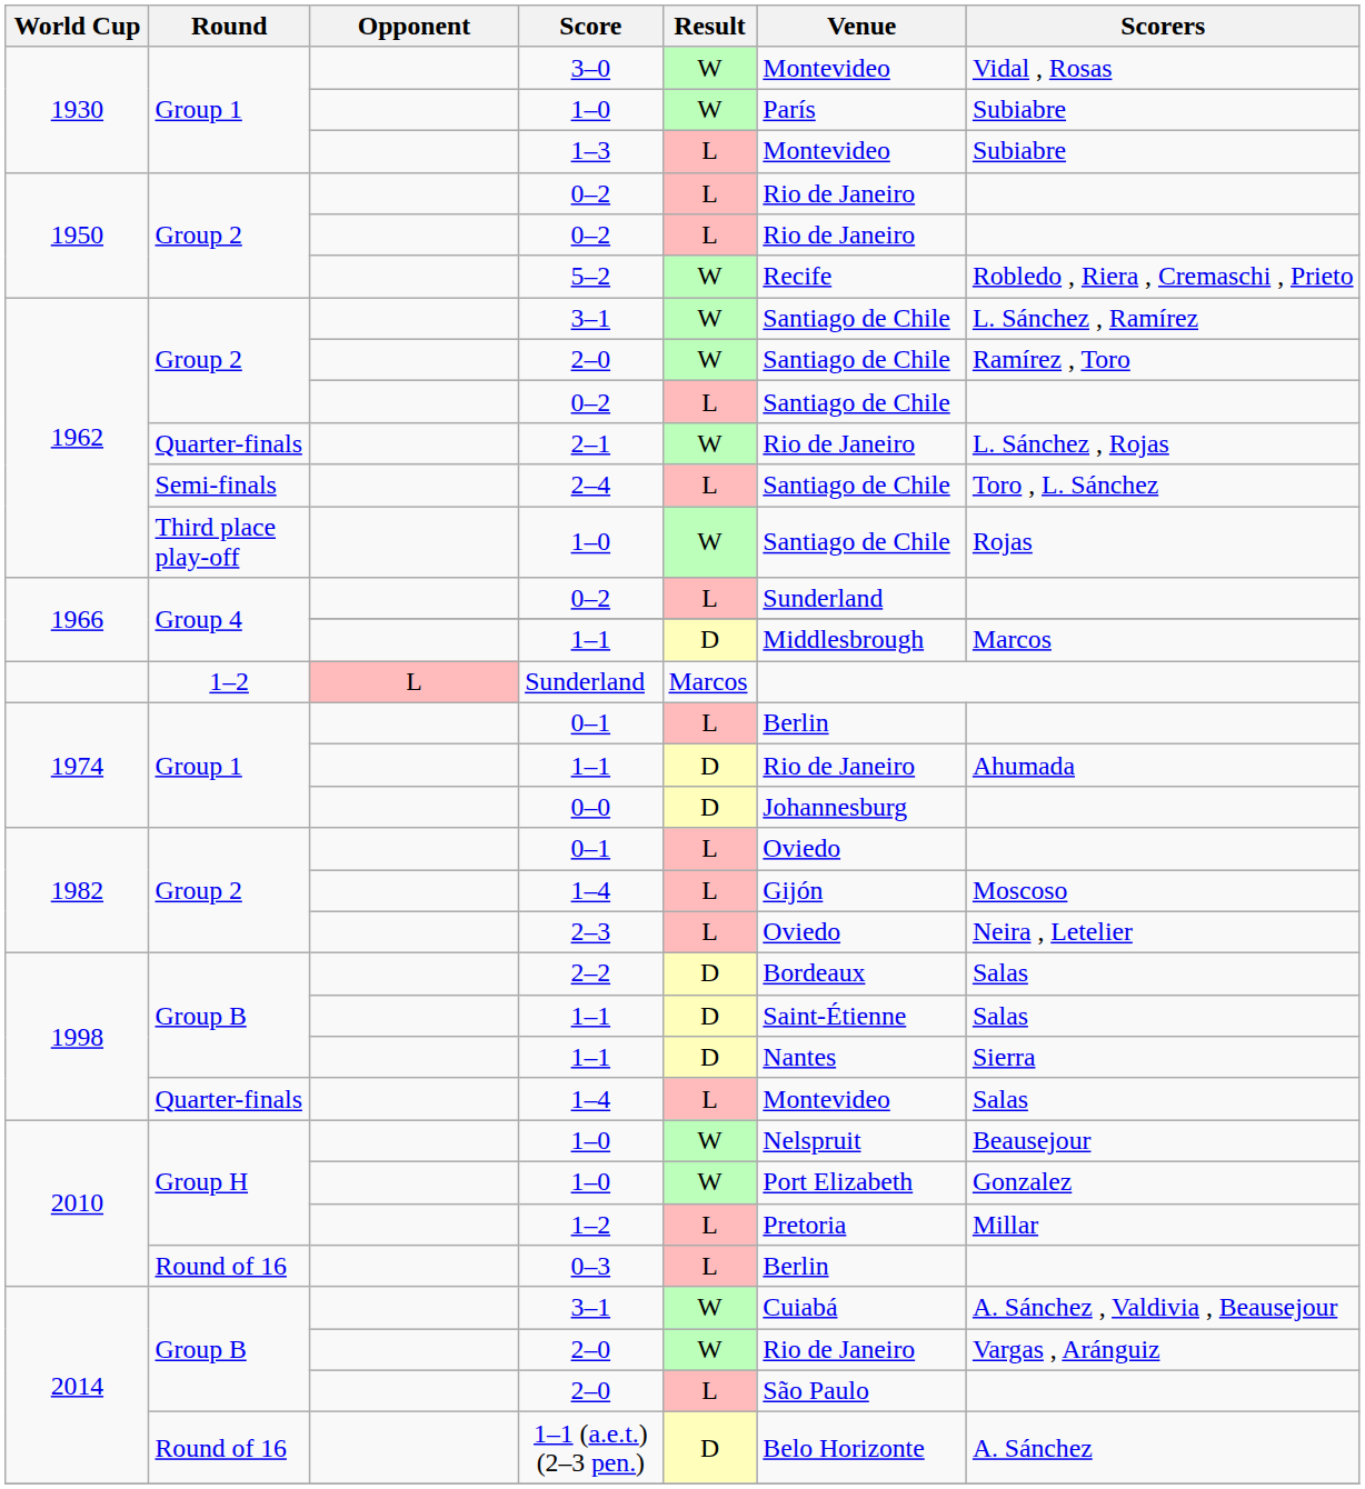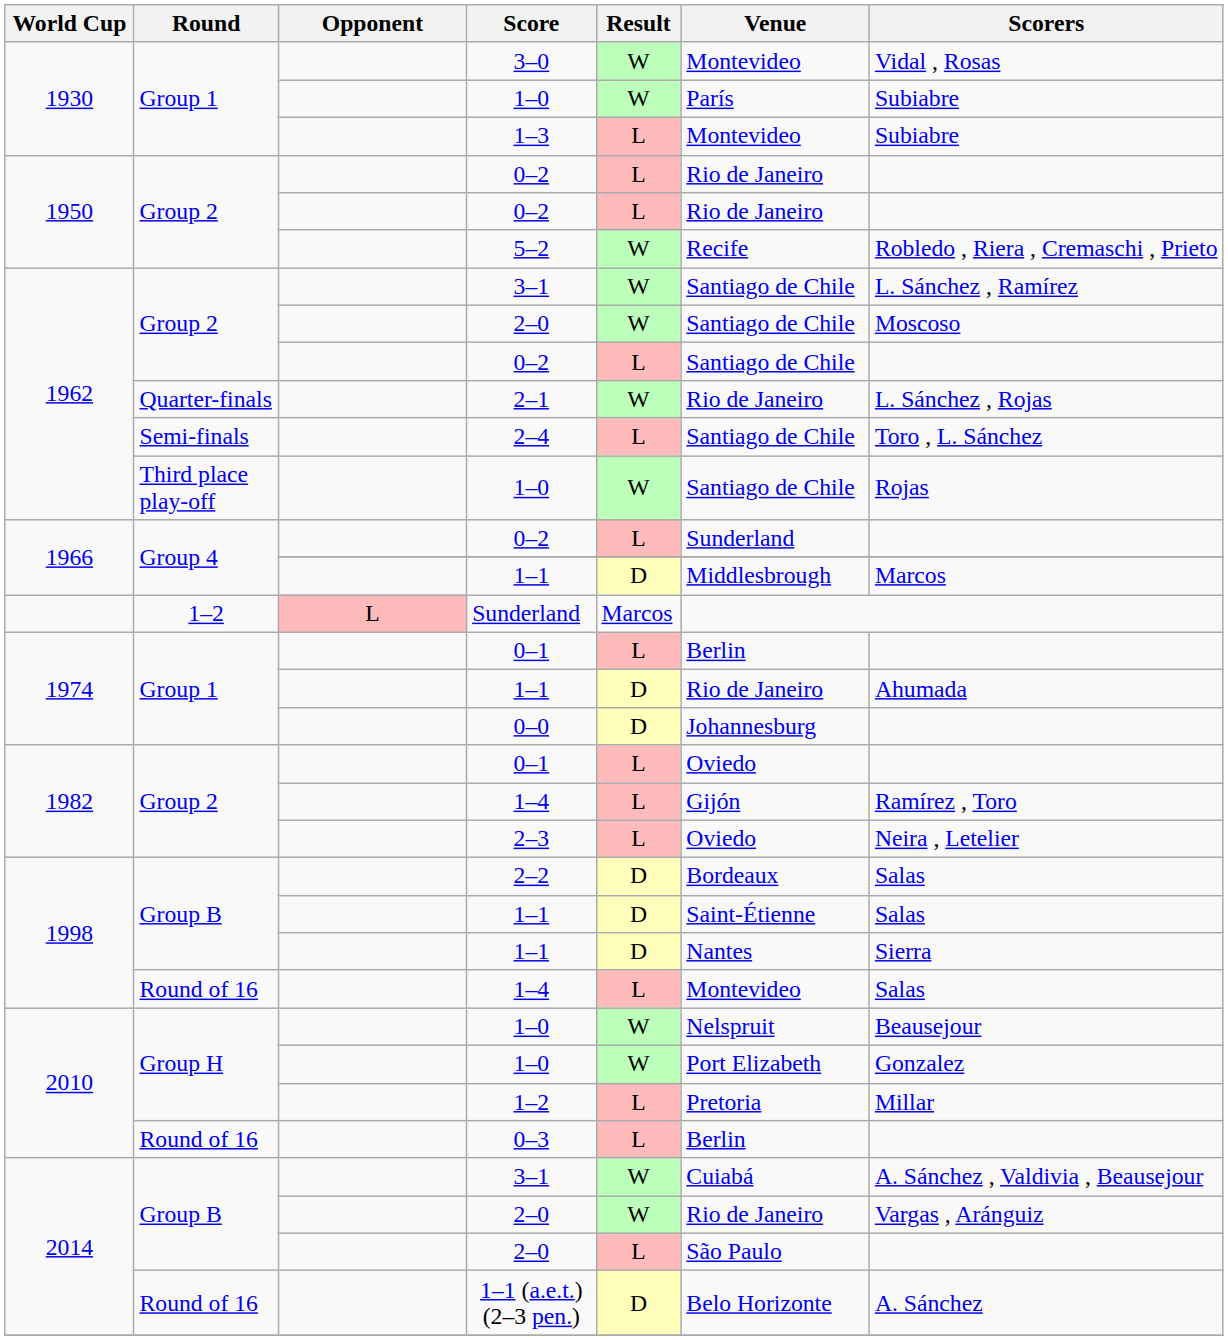 <table class="wikitable sortable" style="text-align:left;">
 <tr>
 <th width=80>World Cup</th>
 <th width=90>Round</th>
 <th width=120>Opponent</th>
 <th width=80>Score</th>
 <th width=50>Result</th>
 <th width=120>Venue</th>
 <th>Scorers</th>
 </tr>
 <tr>
 <td rowspan="3" align=center><a href='#'>1930</a></td>
 <td rowspan="3"><a href='#'>Group 1</a></td>
 <td></td>
 <td align=center><a href='#'>3–0</a></td>
 <td align=center bgcolor="#bbffbb">W</td>
 <td><a href='#'>Montevideo</a></td>
 <td><a href='#'>Vidal</a> , <a href='#'>Rosas</a> </td>
 </tr>
 <tr>
 <td></td>
 <td align=center><a href='#'>1–0</a></td>
 <td align=center bgcolor="#bbffbb">W</td>
 <td><a href='#'>París</a></td>
 <td><a href='#'>Subiabre</a> </td>
 </tr>
 <tr>
 <td></td>
 <td align=center><a href='#'>1–3</a></td>
 <td align=center bgcolor="#ffbbbb">L</td>
 <td><a href='#'>Montevideo</a></td>
 <td><a href='#'>Subiabre</a> </td>
 </tr>
 <tr>
 <td rowspan="3" align=center><a href='#'>1950</a></td>
 <td rowspan="3"><a href='#'>Group 2</a></td>
 <td></td>
 <td align=center><a href='#'>0–2</a></td>
 <td align=center bgcolor="#ffbbbb">L</td>
 <td><a href='#'>Rio de Janeiro</a></td>
 <td></td>
 </tr>
 <tr>
 <td></td>
 <td align=center><a href='#'>0–2</a></td>
 <td align=center bgcolor="#ffbbbb">L</td>
 <td><a href='#'>Rio de Janeiro</a></td>
 <td></td>
 </tr>
 <tr>
 <td></td>
 <td align=center><a href='#'>5–2</a></td>
 <td align=center bgcolor="#bbffbb">W</td>
 <td><a href='#'>Recife</a></td>
 <td><a href='#'>Robledo</a> , <a href='#'>Riera</a> , <a href='#'>Cremaschi</a> , <a href='#'>Prieto</a> </td>
 </tr>
 <tr>
 <td rowspan="6" align=center><a href='#'>1962</a></td>
 <td rowspan="3"><a href='#'>Group 2</a></td>
 <td></td>
 <td align=center><a href='#'>3–1</a></td>
 <td align=center bgcolor="#bbffbb">W</td>
 <td><a href='#'>Santiago de Chile</a></td>
 <td><a href='#'>L. Sánchez</a> , <a href='#'>Ramírez</a> </td>
 </tr>
 <tr>
 <td></td>
 <td align=center><a href='#'>2–0</a></td>
 <td align=center bgcolor="#bbffbb">W</td>
 <td><a href='#'>Santiago de Chile</a></td>
-<td><a href='#'>Ramírez</a> , <a href='#'>Toro</a> </td>
+<td><a href='#'>Moscoso</a> </td>
 </tr>
 <tr>
 <td></td>
 <td align=center><a href='#'>0–2</a></td>
 <td align=center bgcolor="#ffbbbb">L</td>
 <td><a href='#'>Santiago de Chile</a></td>
 <td></td>
 </tr>
 <tr>
 <td><a href='#'>Quarter-finals</a></td>
 <td></td>
 <td align=center><a href='#'>2–1</a></td>
 <td align=center bgcolor="#bbffbb">W</td>
 <td><a href='#'>Rio de Janeiro</a></td>
 <td><a href='#'>L. Sánchez</a> , <a href='#'>Rojas</a> </td>
 </tr>
 <tr>
 <td><a href='#'>Semi-finals</a></td>
 <td></td>
 <td align=center><a href='#'>2–4</a></td>
 <td align=center bgcolor="#ffbbbb">L</td>
 <td><a href='#'>Santiago de Chile</a></td>
 <td><a href='#'>Toro</a> , <a href='#'>L. Sánchez</a> </td>
 </tr>
 <tr>
 <td><a href='#'>Third place play-off</a></td>
 <td></td>
 <td align=center><a href='#'>1–0</a></td>
 <td align=center bgcolor="#bbffbb">W</td>
 <td><a href='#'>Santiago de Chile</a></td>
 <td><a href='#'>Rojas</a> </td>
 </tr>
 <tr>
 <td rowspan="3" align=center><a href='#'>1966</a></td>
 <td rowspan="3"><a href='#'>Group 4</a></td>
 <td></td>
 <td align=center><a href='#'>0–2</a></td>
 <td align=center bgcolor="#ffbbbb">L</td>
 <td><a href='#'>Sunderland</a></td>
 <td></td>
 </tr>
 <tr>
 </tr>
 <tr>
 <td></td>
 <td align=center><a href='#'>1–1</a></td>
 <td align=center bgcolor="#ffffbb">D</td>
 <td><a href='#'>Middlesbrough</a></td>
 <td><a href='#'>Marcos</a> </td>
 </tr>
 <tr>
 <td></td>
 <td align=center><a href='#'>1–2</a></td>
 <td align=center bgcolor="#ffbbbb">L</td>
 <td><a href='#'>Sunderland</a></td>
 <td><a href='#'>Marcos</a> </td>
 </tr>
 <tr>
 <td rowspan="3" align=center><a href='#'>1974</a></td>
 <td rowspan="3"><a href='#'>Group 1</a></td>
 <td></td>
 <td align=center><a href='#'>0–1</a></td>
 <td align=center bgcolor="#ffbbbb">L</td>
 <td><a href='#'>Berlin</a></td>
 <td></td>
 </tr>
 <tr>
 <td></td>
 <td align=center><a href='#'>1–1</a></td>
 <td align=center bgcolor="#ffffbb">D</td>
 <td><a href='#'>Rio de Janeiro</a></td>
 <td><a href='#'>Ahumada</a> </td>
 </tr>
 <tr>
 <td></td>
 <td align=center><a href='#'>0–0</a></td>
 <td align=center bgcolor="#ffffbb">D</td>
 <td><a href='#'>Johannesburg</a></td>
 <td></td>
 </tr>
 <tr>
 <td rowspan="3" align=center><a href='#'>1982</a></td>
 <td rowspan="3"><a href='#'>Group 2</a></td>
 <td></td>
 <td align=center><a href='#'>0–1</a></td>
 <td align=center bgcolor="#ffbbbb">L</td>
 <td><a href='#'>Oviedo</a></td>
 <td></td>
 </tr>
 <tr>
 <td></td>
 <td align=center><a href='#'>1–4</a></td>
 <td align=center bgcolor="#ffbbbb">L</td>
 <td><a href='#'>Gijón</a></td>
-<td><a href='#'>Moscoso</a> </td>
+<td><a href='#'>Ramírez</a> , <a href='#'>Toro</a> </td>
 </tr>
 <tr>
 <td></td>
 <td align=center><a href='#'>2–3</a></td>
 <td align=center bgcolor="#ffbbbb">L</td>
 <td><a href='#'>Oviedo</a></td>
 <td><a href='#'>Neira</a> , <a href='#'>Letelier</a> </td>
 </tr>
 <tr>
 <td rowspan="4" align=center><a href='#'>1998</a></td>
 <td rowspan="3"><a href='#'>Group B</a></td>
 <td></td>
 <td align=center><a href='#'>2–2</a></td>
 <td align=center bgcolor="#ffffbb">D</td>
 <td><a href='#'>Bordeaux</a></td>
 <td><a href='#'>Salas</a> </td>
 </tr>
 <tr>
 <td></td>
 <td align=center><a href='#'>1–1</a></td>
 <td align=center bgcolor="#ffffbb">D</td>
 <td><a href='#'>Saint-Étienne</a></td>
 <td><a href='#'>Salas</a> </td>
 </tr>
 <tr>
 <td></td>
 <td align=center><a href='#'>1–1</a></td>
 <td align=center bgcolor="#ffffbb">D</td>
 <td><a href='#'>Nantes</a></td>
 <td><a href='#'>Sierra</a> </td>
 </tr>
 <tr>
-<td><a href='#'>Quarter-finals</a></td>
+<td><a href='#'>Round of 16</a></td>
 <td></td>
 <td align=center><a href='#'>1–4</a></td>
 <td align=center bgcolor="#ffbbbb">L</td>
 <td><a href='#'>Montevideo</a></td>
 <td><a href='#'>Salas</a> </td>
 </tr>
 <tr>
 <td rowspan="4" align=center><a href='#'>2010</a></td>
 <td rowspan="3"><a href='#'>Group H</a></td>
 <td></td>
 <td align=center><a href='#'>1–0</a></td>
 <td align=center bgcolor="#bbffbb">W</td>
 <td><a href='#'>Nelspruit</a></td>
 <td><a href='#'>Beausejour</a> </td>
 </tr>
 <tr>
 <td></td>
 <td align=center><a href='#'>1–0</a></td>
 <td align=center bgcolor="#bbffbb">W</td>
 <td><a href='#'>Port Elizabeth</a></td>
 <td><a href='#'>Gonzalez</a> </td>
 </tr>
 <tr>
 <td></td>
 <td align=center><a href='#'>1–2</a></td>
 <td align=center bgcolor="#ffbbbb">L</td>
 <td><a href='#'>Pretoria</a></td>
 <td><a href='#'>Millar</a> </td>
 </tr>
 <tr>
 <td><a href='#'>Round of 16</a></td>
 <td></td>
 <td align=center><a href='#'>0–3</a></td>
 <td align=center bgcolor="#ffbbbb">L</td>
 <td><a href='#'>Berlin</a></td>
 <td></td>
 </tr>
 <tr>
 <td rowspan="4" align=center><a href='#'>2014</a></td>
 <td rowspan="3"><a href='#'>Group B</a></td>
 <td></td>
 <td align=center><a href='#'>3–1</a></td>
 <td align=center bgcolor="#bbffbb">W</td>
 <td><a href='#'>Cuiabá</a></td>
 <td><a href='#'>A. Sánchez</a> , <a href='#'>Valdivia</a> , <a href='#'>Beausejour</a> </td>
 </tr>
 <tr>
 <td></td>
 <td align=center><a href='#'>2–0</a></td>
 <td align=center bgcolor="#bbffbb">W</td>
 <td><a href='#'>Rio de Janeiro</a></td>
 <td><a href='#'>Vargas</a> , <a href='#'>Aránguiz</a> </td>
 </tr>
 <tr>
 <td></td>
 <td align=center><a href='#'>2–0</a></td>
 <td align=center bgcolor="#ffbbbb">L</td>
 <td><a href='#'>São Paulo</a></td>
 <td></td>
 </tr>
 <tr>
 <td><a href='#'>Round of 16</a></td>
 <td></td>
 <td align=center><a href='#'>1–1</a> (<a href='#'>a.e.t.</a>) (2–3 <a href='#'>pen.</a>)</td>
 <td align=center bgcolor="#ffffbb">D</td>
 <td><a href='#'>Belo Horizonte</a></td>
 <td><a href='#'>A. Sánchez</a> </td>
 </tr>
 <tr>
 </tr>
 </table>
